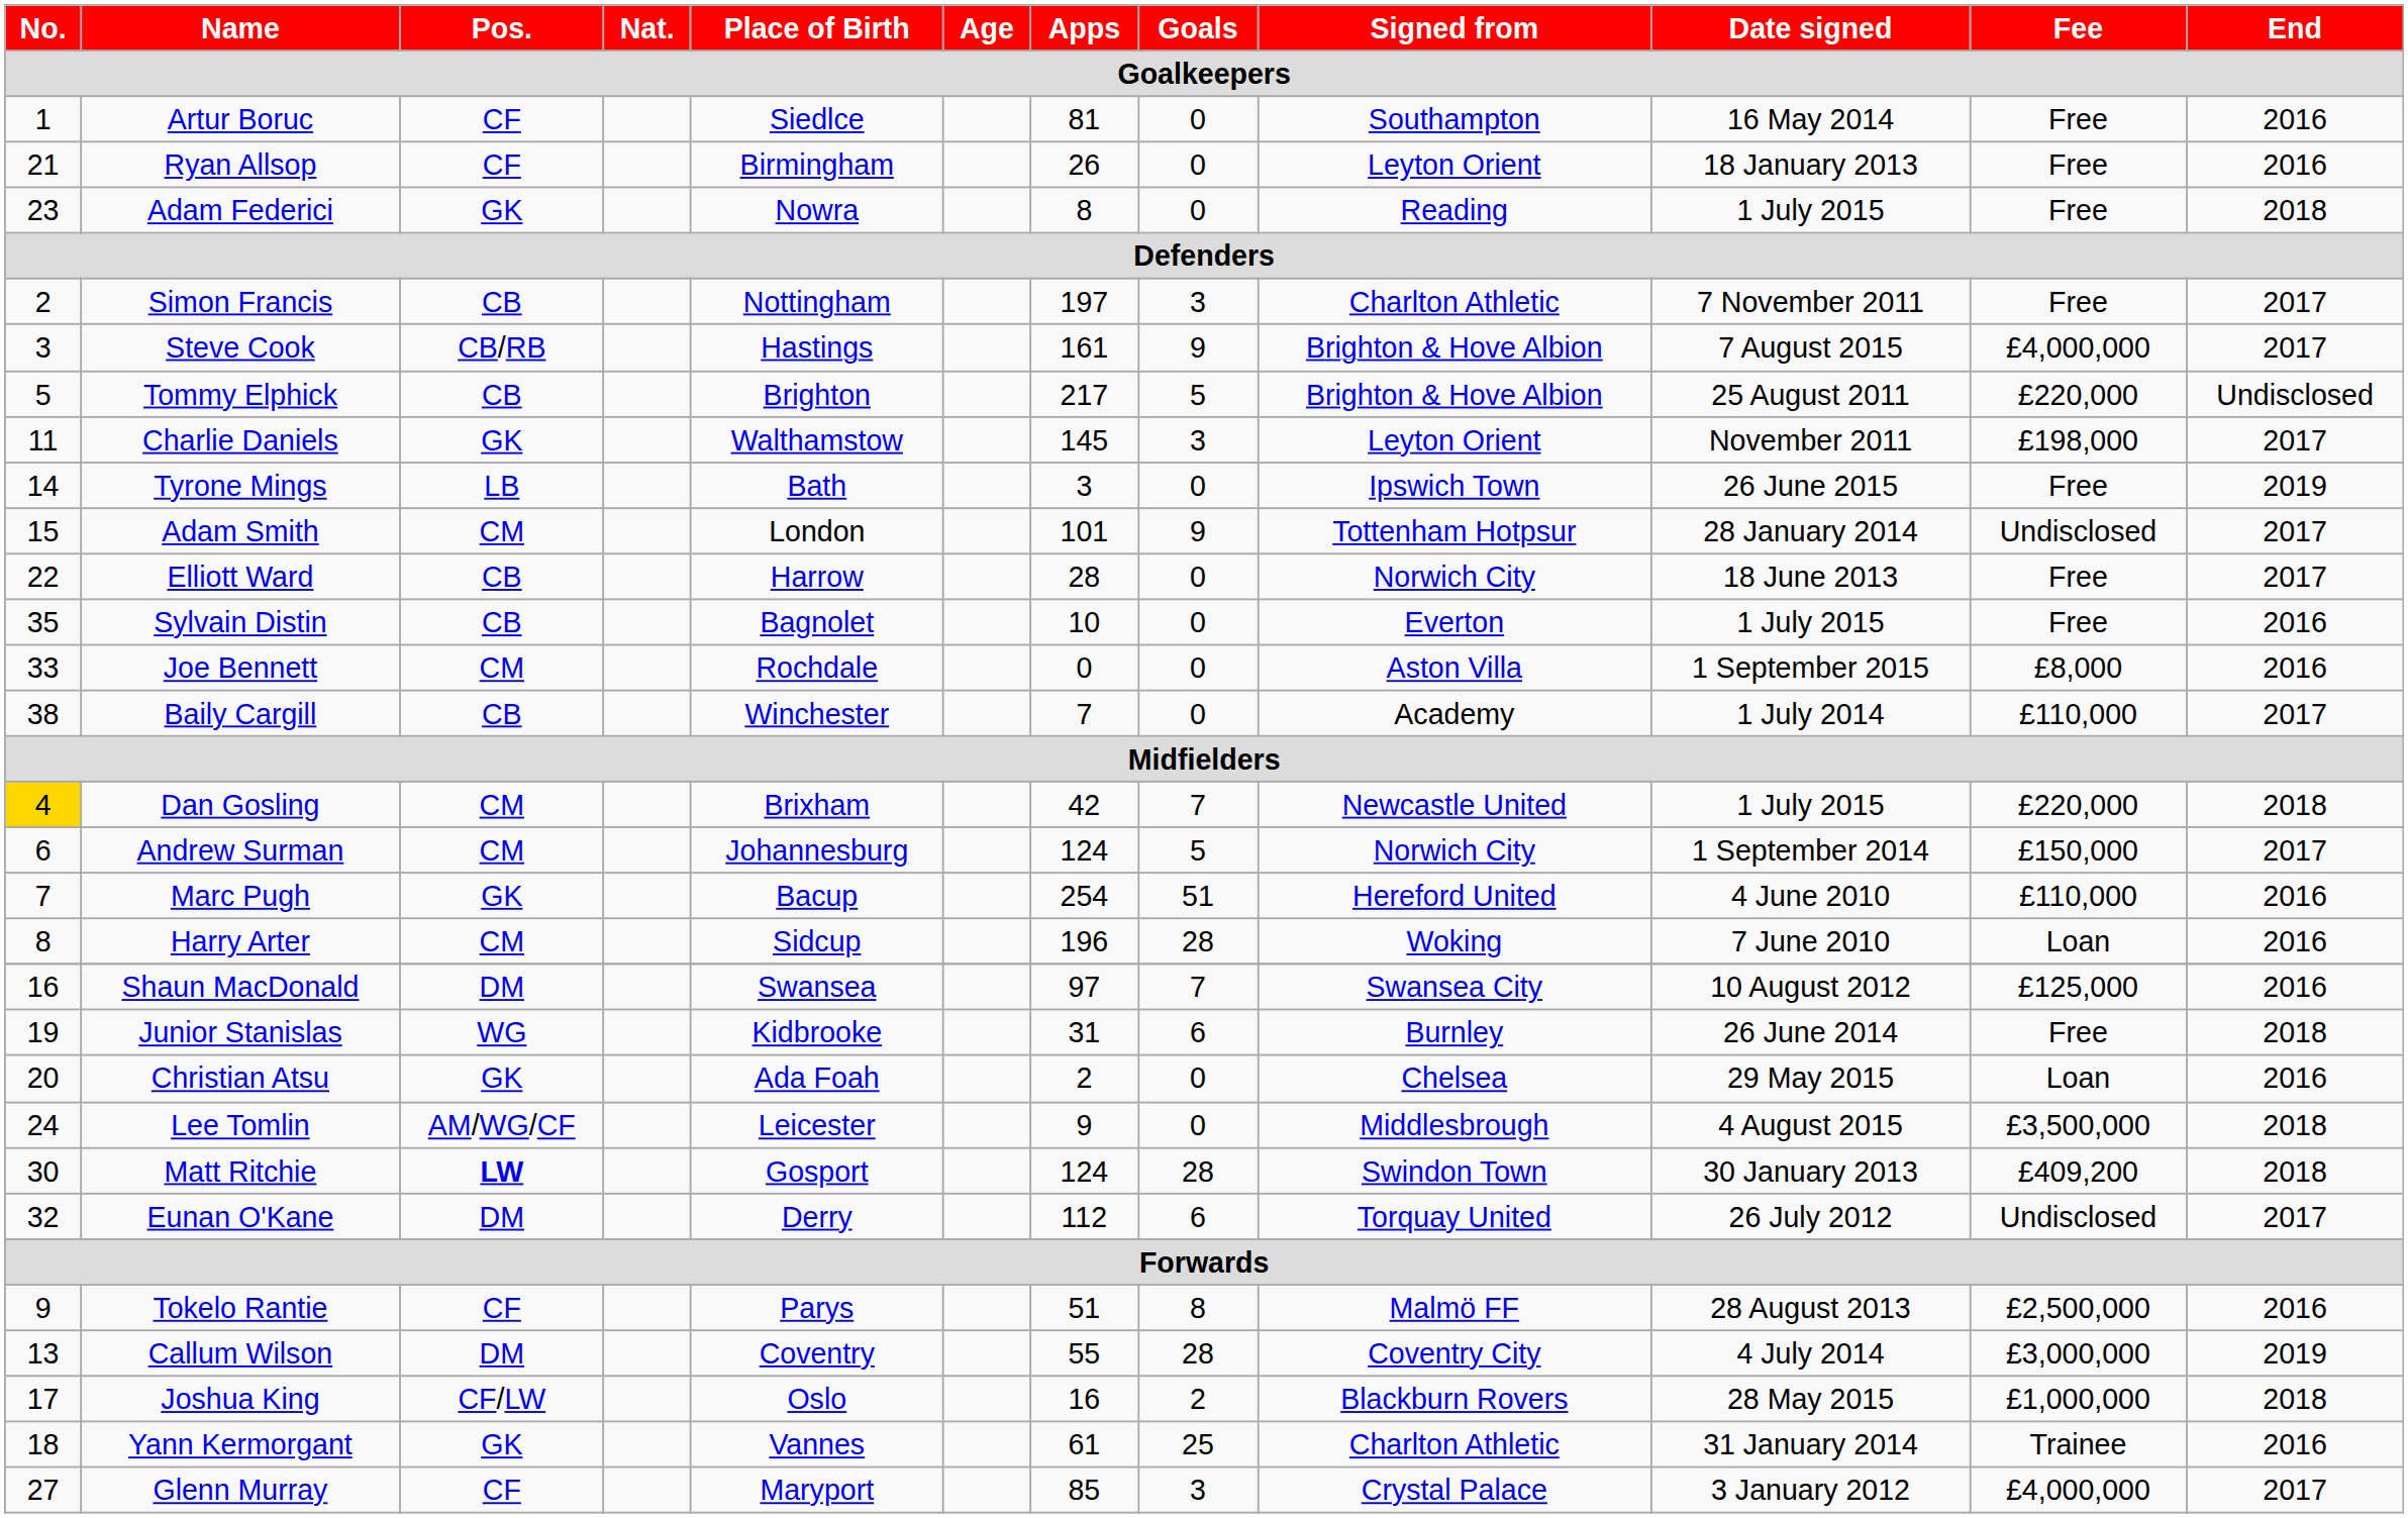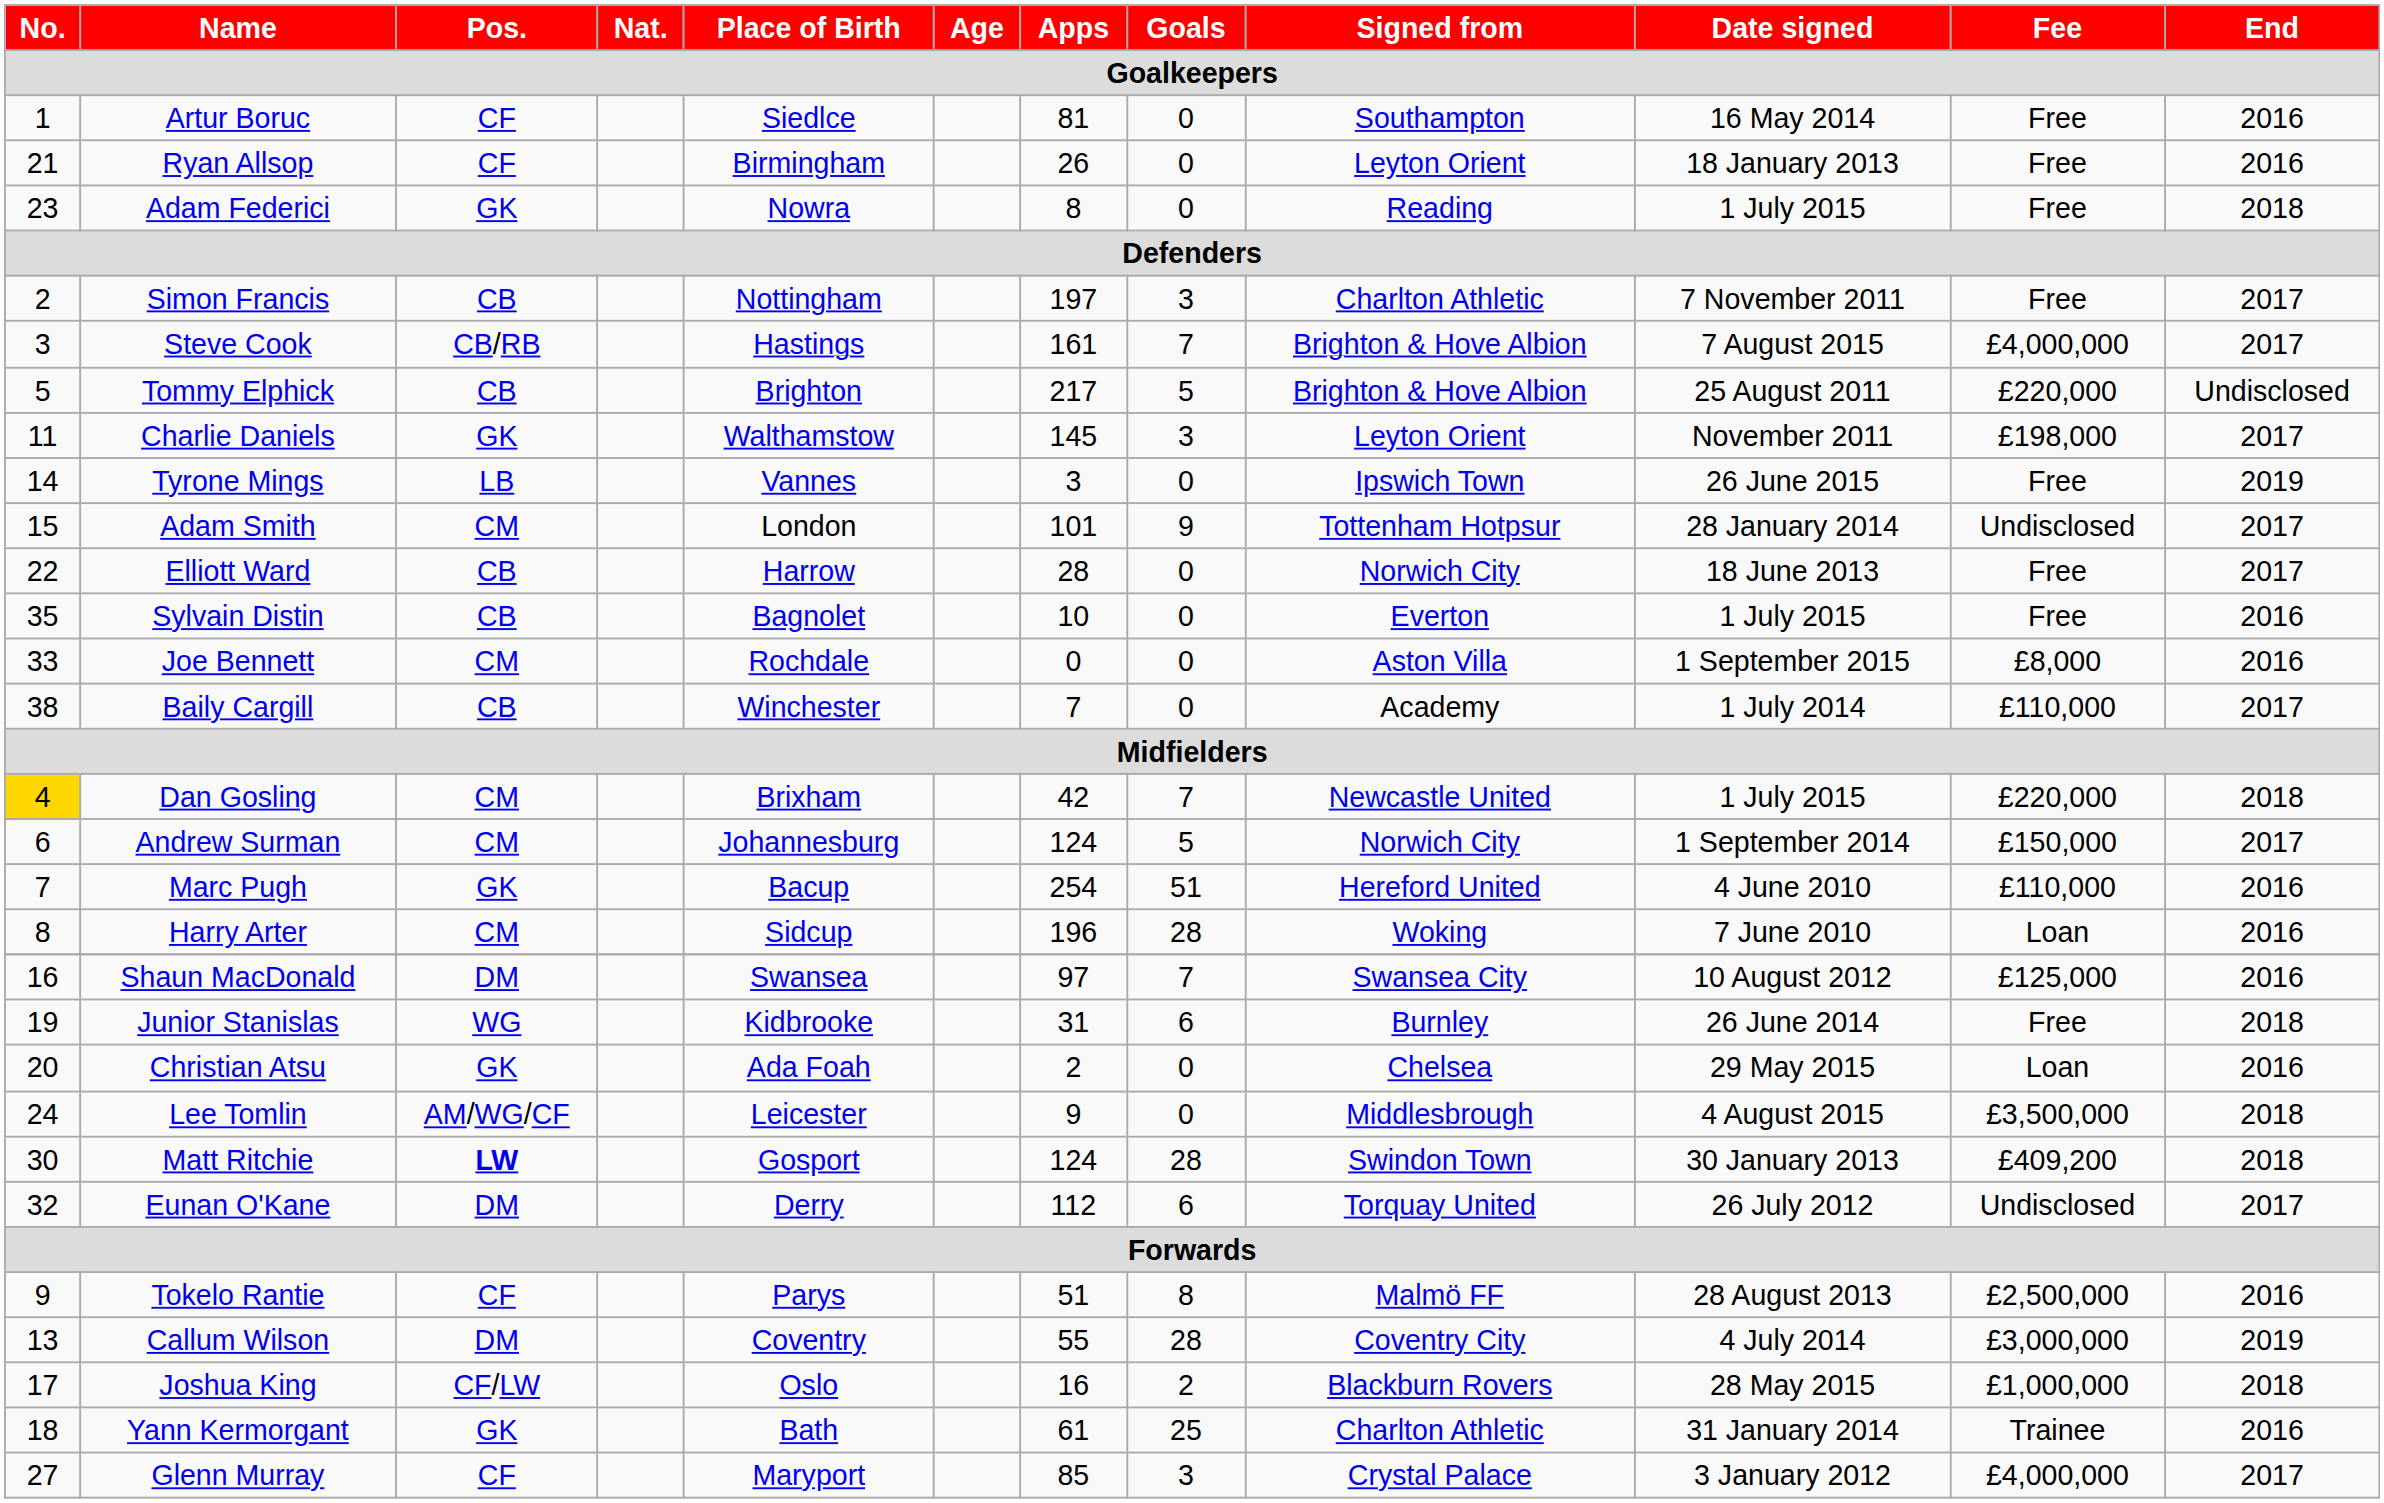 <table class="wikitable" style="text-align:center; font-size:95%; width:100%;">
 <tr>
 <th style="background:#f00; color:white; text-align:center;">No.</th>
 <th style="background:#f00; color:white; text-align:center;">Name</th>
 <th style="background:#f00; color:white; text-align:center;">Pos.</th>
 <th style="background:#f00; color:white; text-align:center;">Nat.</th>
 <th style="background:#f00; color:white; text-align:center;">Place of Birth</th>
 <th style="background:#f00; color:white; text-align:center;">Age</th>
 <th style="background:#f00; color:white; text-align:center;">Apps</th>
 <th style="background:#f00; color:white; text-align:center;">Goals</th>
 <th style="background:#f00; color:white; text-align:center;">Signed from</th>
 <th style="background:#f00; color:white; text-align:center;">Date signed</th>
 <th style="background:#f00; color:white; text-align:center;">Fee</th>
 <th style="background:#f00; color:white; text-align:center;">End</th>
 </tr>
 <tr>
 <th colspan="14" style="background:#dcdcdc; text-align:center;">Goalkeepers</th>
 </tr>
 <tr>
 <td>1</td>
 <td><a href='#'>Artur Boruc</a></td>
 <td><a href='#'>CF</a></td>
 <td></td>
 <td><a href='#'>Siedlce</a></td>
 <td></td>
 <td>81</td>
 <td>0</td>
 <td><a href='#'>Southampton</a></td>
 <td>16 May 2014</td>
 <td>Free</td>
 <td>2016</td>
 </tr>
 <tr>
 <td>21</td>
 <td><a href='#'>Ryan Allsop</a></td>
 <td><a href='#'>CF</a></td>
 <td></td>
 <td><a href='#'>Birmingham</a></td>
 <td></td>
 <td>26</td>
 <td>0</td>
 <td><a href='#'>Leyton Orient</a></td>
 <td>18 January 2013</td>
 <td>Free</td>
 <td>2016</td>
 </tr>
 <tr>
 <td>23</td>
 <td><a href='#'>Adam Federici</a></td>
 <td><a href='#'>GK</a></td>
 <td></td>
 <td><a href='#'>Nowra</a></td>
 <td></td>
 <td>8</td>
 <td>0</td>
 <td><a href='#'>Reading</a></td>
 <td>1 July 2015</td>
 <td>Free</td>
 <td>2018</td>
 </tr>
 <tr>
 <th colspan="14" style="background:#dcdcdc; text-align:center;">Defenders</th>
 </tr>
 <tr>
 <td>2</td>
 <td><a href='#'>Simon Francis</a></td>
 <td><a href='#'>CB</a></td>
 <td></td>
 <td><a href='#'>Nottingham</a></td>
 <td></td>
 <td>197</td>
 <td>3</td>
 <td><a href='#'>Charlton Athletic</a></td>
 <td>7 November 2011</td>
 <td>Free</td>
 <td>2017</td>
 </tr>
 <tr>
 <td>3</td>
 <td><a href='#'>Steve Cook</a></td>
 <td><a href='#'>CB</a>/<a href='#'>RB</a></td>
 <td></td>
 <td><a href='#'>Hastings</a></td>
 <td></td>
 <td>161</td>
-<td>9</td>
+<td>7</td>
 <td><a href='#'>Brighton & Hove Albion</a></td>
 <td>7 August 2015</td>
 <td>£4,000,000</td>
 <td>2017</td>
 </tr>
 <tr>
 <td>5</td>
 <td><a href='#'>Tommy Elphick</a></td>
 <td><a href='#'>CB</a></td>
 <td></td>
 <td><a href='#'>Brighton</a></td>
 <td></td>
 <td>217</td>
 <td>5</td>
 <td><a href='#'>Brighton & Hove Albion</a></td>
 <td>25 August 2011</td>
 <td>£220,000</td>
 <td>Undisclosed</td>
 </tr>
 <tr>
 <td>11</td>
 <td><a href='#'>Charlie Daniels</a></td>
 <td><a href='#'>GK</a></td>
 <td></td>
 <td><a href='#'>Walthamstow</a></td>
 <td></td>
 <td>145</td>
 <td>3</td>
 <td><a href='#'>Leyton Orient</a></td>
 <td>November 2011</td>
 <td>£198,000</td>
 <td>2017</td>
 </tr>
 <tr>
 <td>14</td>
 <td><a href='#'>Tyrone Mings</a></td>
 <td><a href='#'>LB</a></td>
 <td></td>
-<td><a href='#'>Bath</a></td>
+<td><a href='#'>Vannes</a></td>
 <td></td>
 <td>3</td>
 <td>0</td>
 <td><a href='#'>Ipswich Town</a></td>
 <td>26 June 2015</td>
 <td>Free</td>
 <td>2019</td>
 </tr>
 <tr>
 <td>15</td>
 <td><a href='#'>Adam Smith</a></td>
 <td><a href='#'>CM</a></td>
 <td></td>
 <td>London</td>
 <td></td>
 <td>101</td>
 <td>9</td>
 <td><a href='#'>Tottenham Hotpsur</a></td>
 <td>28 January 2014</td>
 <td>Undisclosed</td>
 <td>2017</td>
 </tr>
 <tr>
 <td>22</td>
 <td><a href='#'>Elliott Ward</a></td>
 <td><a href='#'>CB</a></td>
 <td></td>
 <td><a href='#'>Harrow</a></td>
 <td></td>
 <td>28</td>
 <td>0</td>
 <td><a href='#'>Norwich City</a></td>
 <td>18 June 2013</td>
 <td>Free</td>
 <td>2017</td>
 </tr>
 <tr>
 <td>35</td>
 <td><a href='#'>Sylvain Distin</a></td>
 <td><a href='#'>CB</a></td>
 <td></td>
 <td><a href='#'>Bagnolet</a></td>
 <td></td>
 <td>10</td>
 <td>0</td>
 <td><a href='#'>Everton</a></td>
 <td>1 July 2015</td>
 <td>Free</td>
 <td>2016</td>
 </tr>
 <tr>
 <td>33</td>
 <td><a href='#'>Joe Bennett</a></td>
 <td><a href='#'>CM</a></td>
 <td></td>
 <td><a href='#'>Rochdale</a></td>
 <td></td>
 <td>0</td>
 <td>0</td>
 <td><a href='#'>Aston Villa</a></td>
 <td>1 September 2015</td>
 <td>£8,000</td>
 <td>2016</td>
 </tr>
 <tr>
 <td>38</td>
 <td><a href='#'>Baily Cargill</a></td>
 <td><a href='#'>CB</a></td>
 <td></td>
 <td><a href='#'>Winchester</a></td>
 <td></td>
 <td>7</td>
 <td>0</td>
 <td>Academy</td>
 <td>1 July 2014</td>
 <td>£110,000</td>
 <td>2017</td>
 </tr>
 <tr>
 <th colspan="14" style="background:#dcdcdc; text-align:center;">Midfielders</th>
 </tr>
 <tr>
 <td style="background: gold;">4</td>
 <td><a href='#'>Dan Gosling</a></td>
 <td><a href='#'>CM</a></td>
 <td></td>
 <td><a href='#'>Brixham</a></td>
 <td></td>
 <td>42</td>
 <td>7</td>
 <td><a href='#'>Newcastle United</a></td>
 <td>1 July 2015</td>
 <td>£220,000</td>
 <td>2018</td>
 </tr>
 <tr>
 <td>6</td>
 <td><a href='#'>Andrew Surman</a></td>
 <td><a href='#'>CM</a></td>
 <td> </td>
 <td><a href='#'>Johannesburg</a></td>
 <td></td>
 <td>124</td>
 <td>5</td>
 <td><a href='#'>Norwich City</a></td>
 <td>1 September 2014</td>
 <td>£150,000</td>
 <td>2017</td>
 </tr>
 <tr>
 <td>7</td>
 <td><a href='#'>Marc Pugh</a></td>
 <td><a href='#'>GK</a></td>
 <td></td>
 <td><a href='#'>Bacup</a></td>
 <td></td>
 <td>254</td>
 <td>51</td>
 <td><a href='#'>Hereford United</a></td>
 <td>4 June 2010</td>
 <td>£110,000</td>
 <td>2016</td>
 </tr>
 <tr>
 <td>8</td>
 <td><a href='#'>Harry Arter</a></td>
 <td><a href='#'>CM</a></td>
 <td> </td>
 <td><a href='#'>Sidcup</a></td>
 <td></td>
 <td>196</td>
 <td>28</td>
 <td><a href='#'>Woking</a></td>
 <td>7 June 2010</td>
 <td>Loan</td>
 <td>2016</td>
 </tr>
 <tr>
 </tr>
 <tr>
 <td>16</td>
 <td><a href='#'>Shaun MacDonald</a></td>
 <td><a href='#'>DM</a></td>
 <td></td>
 <td><a href='#'>Swansea</a></td>
 <td></td>
 <td>97</td>
 <td>7</td>
 <td><a href='#'>Swansea City</a></td>
 <td>10 August 2012</td>
 <td>£125,000</td>
 <td>2016</td>
 </tr>
 <tr>
 <td>19</td>
 <td><a href='#'>Junior Stanislas</a></td>
 <td><a href='#'>WG</a></td>
 <td></td>
 <td><a href='#'>Kidbrooke</a></td>
 <td></td>
 <td>31</td>
 <td>6</td>
 <td><a href='#'>Burnley</a></td>
 <td>26 June 2014</td>
 <td>Free</td>
 <td>2018</td>
 </tr>
 <tr>
 <td>20</td>
 <td><a href='#'>Christian Atsu</a></td>
 <td><a href='#'>GK</a></td>
 <td></td>
 <td><a href='#'>Ada Foah</a></td>
 <td></td>
 <td>2</td>
 <td>0</td>
 <td><a href='#'>Chelsea</a></td>
 <td>29 May 2015</td>
 <td>Loan</td>
 <td>2016</td>
 </tr>
 <tr>
 <td>24</td>
 <td><a href='#'>Lee Tomlin</a></td>
 <td><a href='#'>AM</a>/<a href='#'>WG</a>/<a href='#'>CF</a></td>
 <td></td>
 <td><a href='#'>Leicester</a></td>
 <td></td>
 <td>9</td>
 <td>0</td>
 <td><a href='#'>Middlesbrough</a></td>
 <td>4 August 2015</td>
 <td>£3,500,000</td>
 <td>2018</td>
 </tr>
 <tr>
 <td>30</td>
 <td><a href='#'>Matt Ritchie</a></td>
 <td><strong><a href='#'>LW</a></strong></td>
 <td> </td>
 <td><a href='#'>Gosport</a></td>
 <td></td>
 <td>124</td>
 <td>28</td>
 <td><a href='#'>Swindon Town</a></td>
 <td>30 January 2013</td>
 <td>£409,200</td>
 <td>2018</td>
 </tr>
 <tr>
 <td>32</td>
 <td><a href='#'>Eunan O'Kane</a></td>
 <td><a href='#'>DM</a></td>
 <td> </td>
 <td><a href='#'>Derry</a></td>
 <td></td>
 <td>112</td>
 <td>6</td>
 <td><a href='#'>Torquay United</a></td>
 <td>26 July 2012</td>
 <td>Undisclosed</td>
 <td>2017</td>
 </tr>
 <tr>
 <th colspan="14" style="background:#dcdcdc; text-align:center;">Forwards</th>
 </tr>
 <tr>
 <td>9</td>
 <td><a href='#'>Tokelo Rantie</a></td>
 <td><a href='#'>CF</a></td>
 <td></td>
 <td><a href='#'>Parys</a></td>
 <td></td>
 <td>51</td>
 <td>8</td>
 <td><a href='#'>Malmö FF</a></td>
 <td>28 August 2013</td>
 <td>£2,500,000</td>
 <td>2016</td>
 </tr>
 <tr>
 <td>13</td>
 <td><a href='#'>Callum Wilson</a></td>
 <td><a href='#'>DM</a></td>
 <td></td>
 <td><a href='#'>Coventry</a></td>
 <td></td>
 <td>55</td>
 <td>28</td>
 <td><a href='#'>Coventry City</a></td>
 <td>4 July 2014</td>
 <td>£3,000,000</td>
 <td>2019</td>
 </tr>
 <tr>
 <td>17</td>
 <td><a href='#'>Joshua King</a></td>
 <td><a href='#'>CF</a>/<a href='#'>LW</a></td>
 <td></td>
 <td><a href='#'>Oslo</a></td>
 <td></td>
 <td>16</td>
 <td>2</td>
 <td><a href='#'>Blackburn Rovers</a></td>
 <td>28 May 2015</td>
 <td>£1,000,000</td>
 <td>2018</td>
 </tr>
 <tr>
 <td>18</td>
 <td><a href='#'>Yann Kermorgant</a></td>
 <td><a href='#'>GK</a></td>
 <td></td>
-<td><a href='#'>Vannes</a></td>
+<td><a href='#'>Bath</a></td>
 <td></td>
 <td>61</td>
 <td>25</td>
 <td><a href='#'>Charlton Athletic</a></td>
 <td>31 January 2014</td>
 <td>Trainee</td>
 <td>2016</td>
 </tr>
 <tr>
 <td>27</td>
 <td><a href='#'>Glenn Murray</a></td>
 <td><a href='#'>CF</a></td>
 <td></td>
 <td><a href='#'>Maryport</a></td>
 <td></td>
 <td>85</td>
 <td>3</td>
 <td><a href='#'>Crystal Palace</a></td>
 <td>3 January 2012</td>
 <td>£4,000,000</td>
 <td>2017</td>
 </tr>
 </table>
